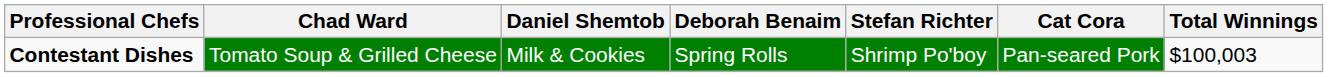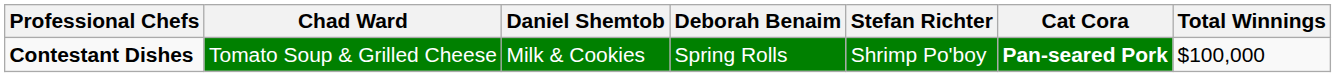 <table class="wikitable">
 <tr>
 <th>Professional Chefs</th>
 <th>Chad Ward</th>
 <th>Daniel Shemtob</th>
 <th>Deborah Benaim</th>
 <th>Stefan Richter</th>
 <th>Cat Cora</th>
 <th>Total Winnings</th>
 </tr>
 <tr>
 <td><strong>Contestant Dishes</strong></td>
 <td style="background: green; color: white">Tomato Soup & Grilled Cheese</td>
 <td style="background: green; color: white">Milk & Cookies</td>
 <td style="background: green; color: white">Spring Rolls</td>
 <td style="background: green; color: white">Shrimp Po'boy</td>
-<td style="background: green; color: white">Pan-seared Pork</td>
-<td>$100,003</td>
+<td style="background: green; color: white"><strong>Pan-seared Pork</strong></td>
+<td>$100,000</td>
 </tr>
 </table>
